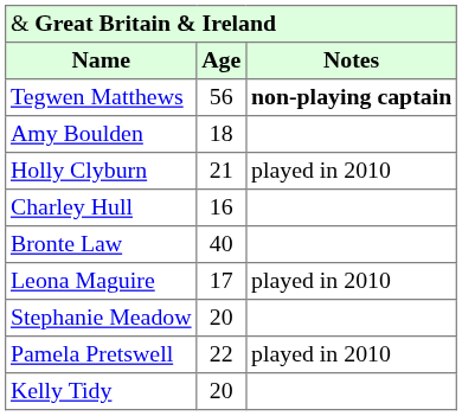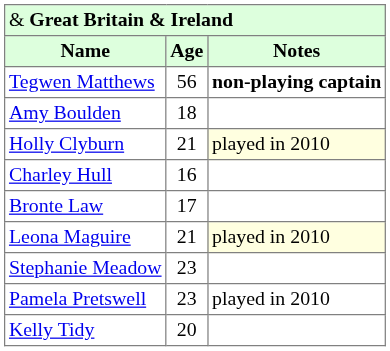 <table border="1" cellpadding="3" style="border-collapse: collapse;">
 <tr style="background:#ddffdd;">
 <td colspan=5> &  <strong>Great Britain & Ireland</strong></td>
 </tr>
 <tr style="background:#ddffdd;">
 <th>Name</th>
 <th>Age</th>
 <th>Notes</th>
 </tr>
 <tr>
 <td> <a href='#'>Tegwen Matthews</a></td>
 <td align=center>56</td>
 <td><strong>non-playing captain</strong></td>
 </tr>
 <tr>
 <td> <a href='#'>Amy Boulden</a></td>
 <td align=center>18</td>
 <td></td>
 </tr>
 <tr>
 <td> <a href='#'>Holly Clyburn</a></td>
 <td align=center>21</td>
-<td>played in 2010</td>
+<td style="background: lightyellow;">played in 2010</td>
 </tr>
 <tr>
 <td> <a href='#'>Charley Hull</a></td>
 <td align=center>16</td>
 <td></td>
 </tr>
 <tr>
 <td> <a href='#'>Bronte Law</a></td>
-<td align=center>40</td>
+<td align=center>17</td>
 <td></td>
 </tr>
 <tr>
 <td> <a href='#'>Leona Maguire</a></td>
-<td align=center>17</td>
-<td>played in 2010</td>
+<td align=center>21</td>
+<td style="background: lightyellow;">played in 2010</td>
 </tr>
 <tr>
 <td> <a href='#'>Stephanie Meadow</a></td>
-<td align=center>20</td>
+<td align=center>23</td>
 <td></td>
 </tr>
 <tr>
 <td> <a href='#'>Pamela Pretswell</a></td>
-<td align=center>22</td>
+<td align=center>23</td>
 <td>played in 2010</td>
 </tr>
 <tr>
 <td> <a href='#'>Kelly Tidy</a></td>
 <td align=center>20</td>
 <td></td>
 </tr>
 </table>
